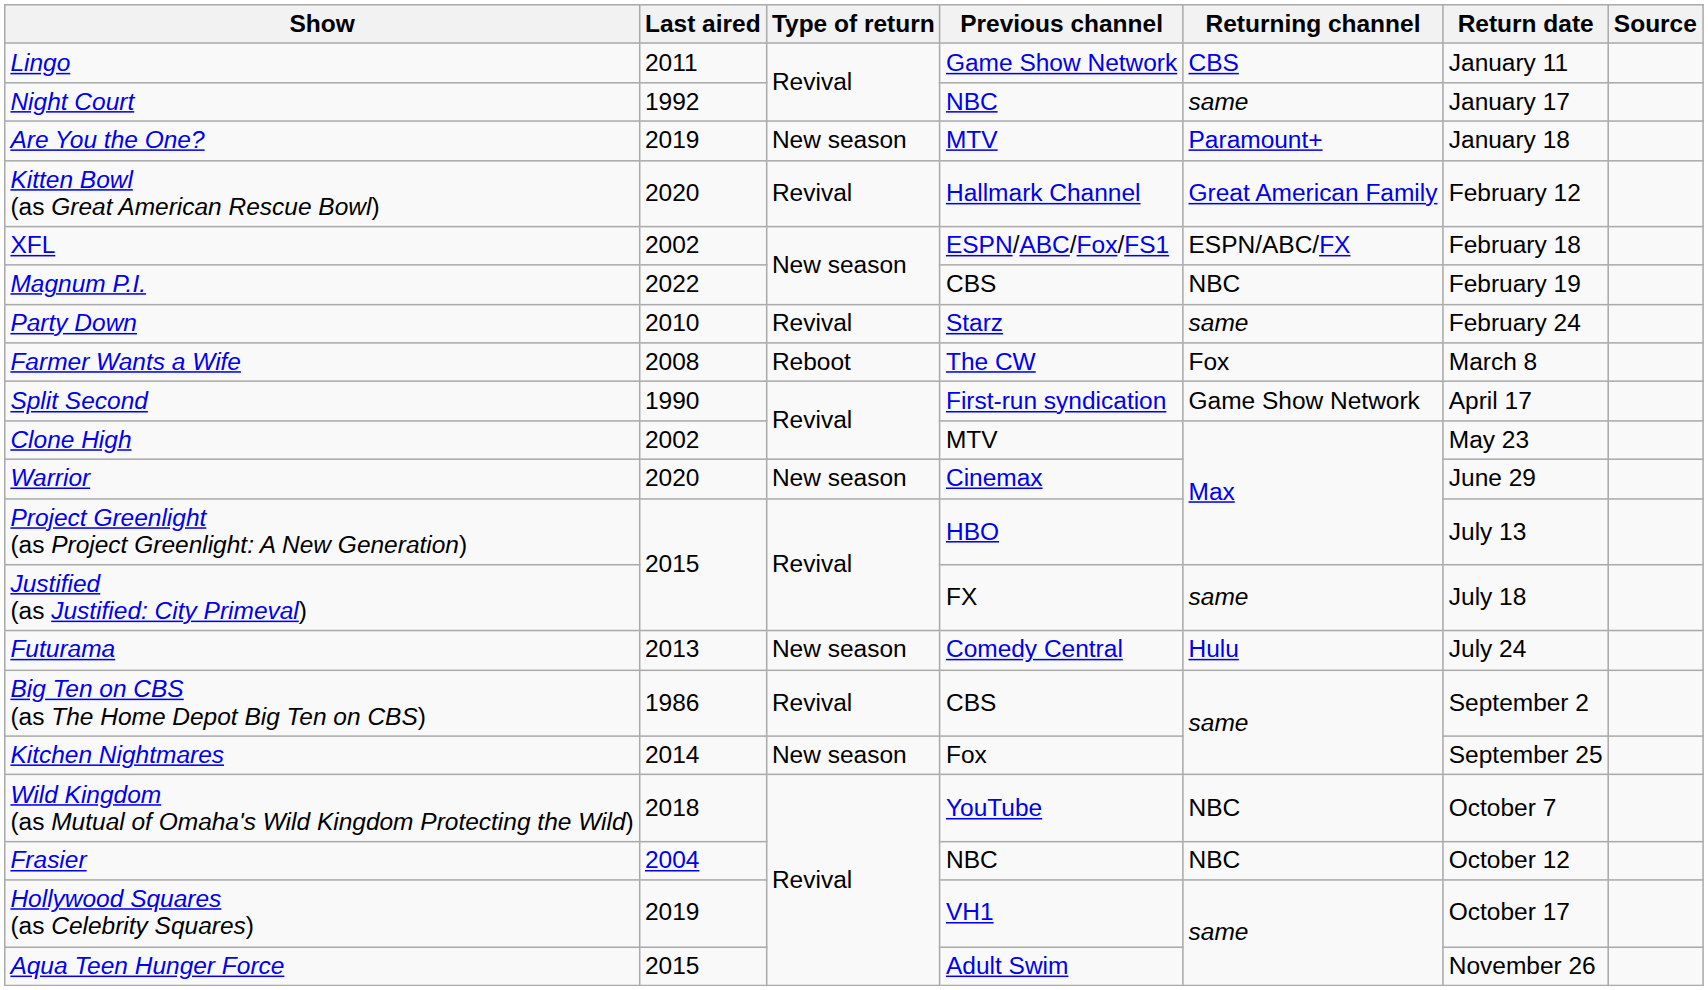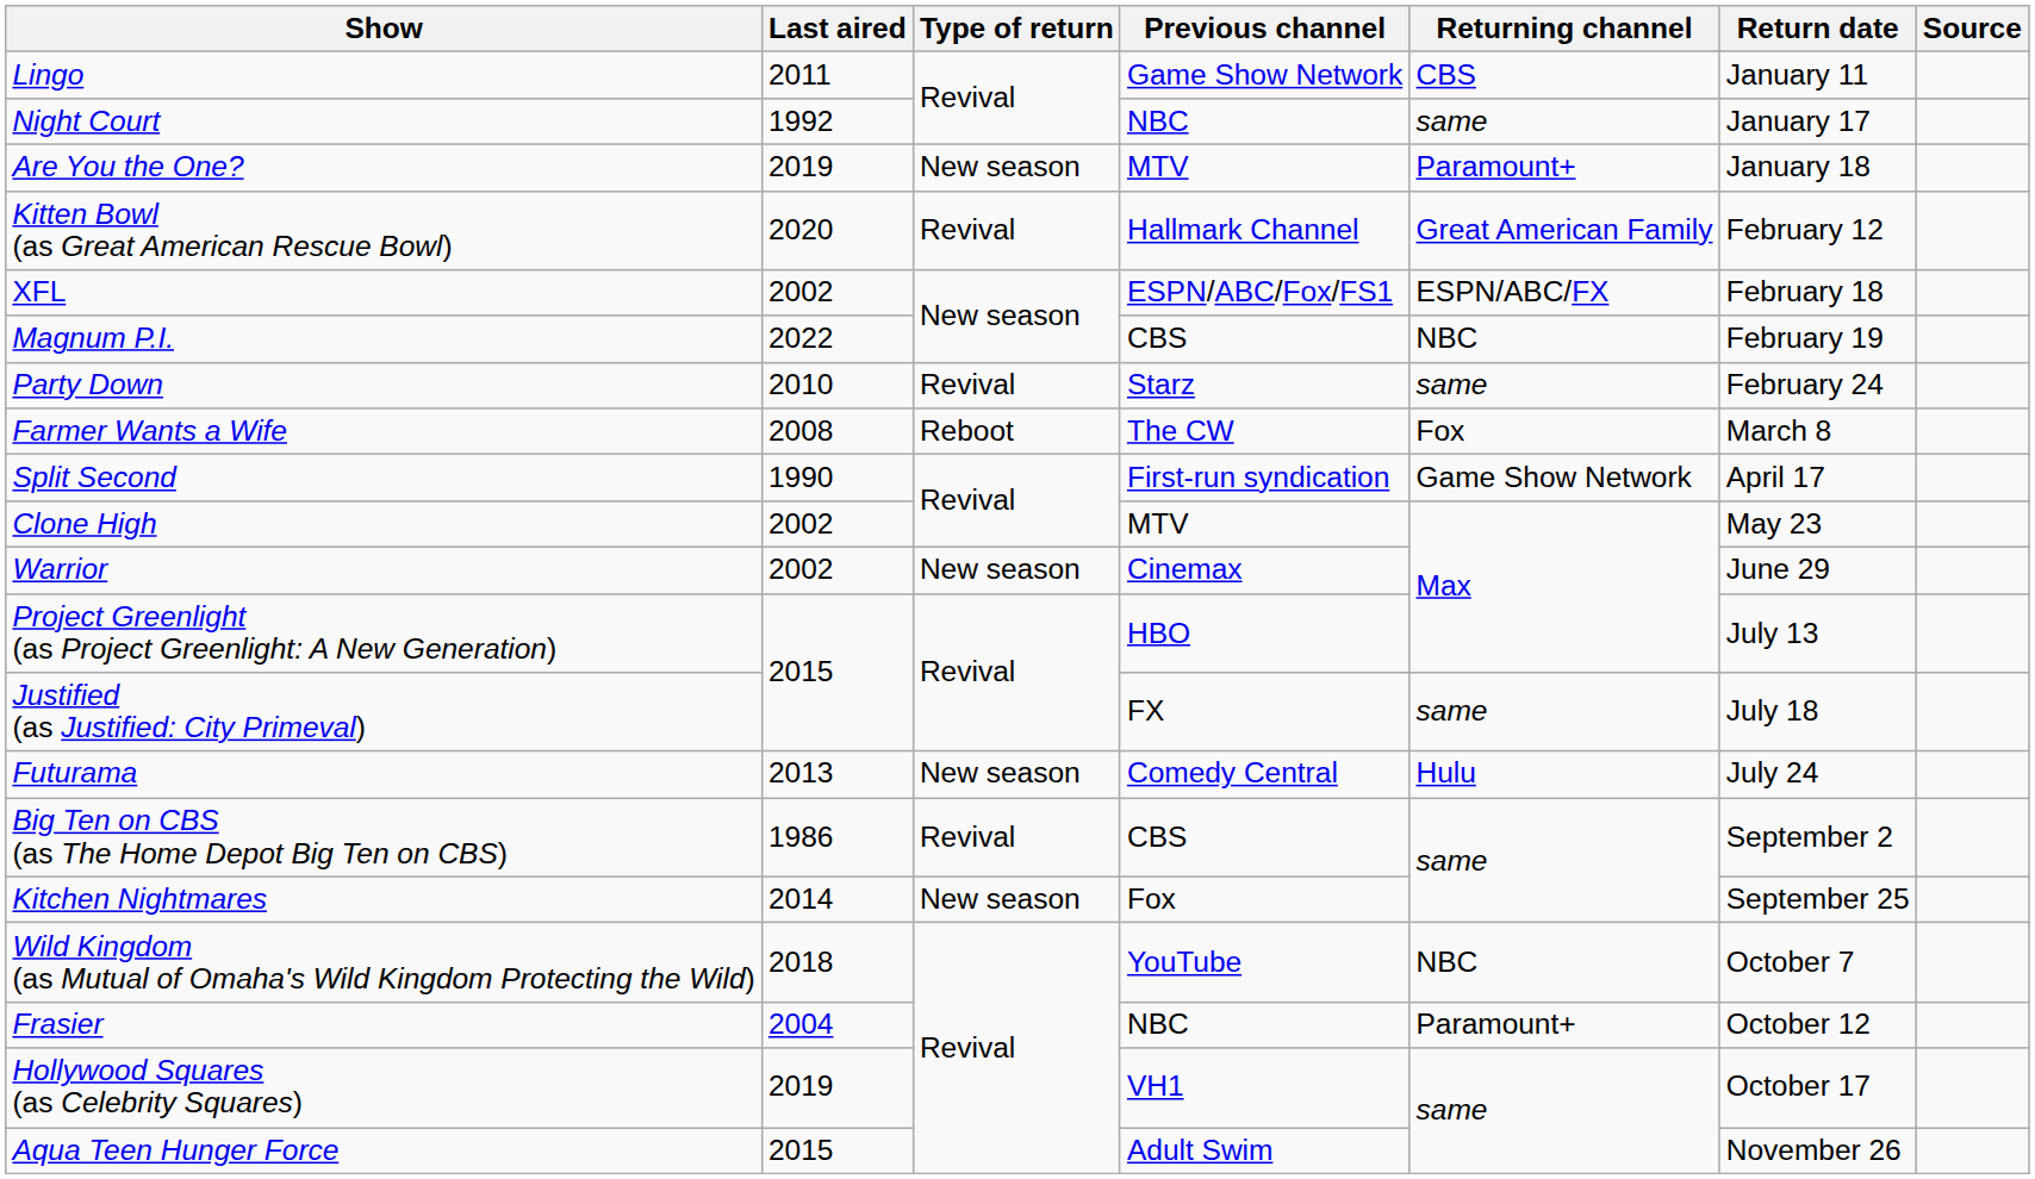 <table class="wikitable sortable">
 <tr>
 <th>Show</th>
 <th>Last aired</th>
 <th>Type of return</th>
 <th>Previous channel</th>
 <th>Returning channel</th>
 <th>Return date</th>
 <th>Source</th>
 </tr>
 <tr>
 <td><em><a href='#'>Lingo</a></em></td>
 <td>2011</td>
 <td rowspan=2>Revival</td>
 <td><a href='#'>Game Show Network</a></td>
 <td><a href='#'>CBS</a></td>
 <td>January 11</td>
 <td></td>
 </tr>
 <tr>
 <td><em><a href='#'>Night Court</a></em></td>
 <td>1992</td>
 <td><a href='#'>NBC</a></td>
 <td><em>same</em></td>
 <td>January 17</td>
 <td></td>
 </tr>
 <tr>
 <td><em><a href='#'>Are You the One?</a></em></td>
 <td>2019</td>
 <td>New season</td>
 <td><a href='#'>MTV</a></td>
 <td><a href='#'>Paramount+</a></td>
 <td>January 18</td>
 <td></td>
 </tr>
 <tr>
 <td><em><a href='#'>Kitten Bowl</a></em><br>(as <em>Great American Rescue Bowl</em>)</td>
 <td>2020</td>
 <td>Revival</td>
 <td><a href='#'>Hallmark Channel</a></td>
 <td><a href='#'>Great American Family</a></td>
 <td>February 12</td>
 <td></td>
 </tr>
 <tr>
 <td><a href='#'>XFL</a></td>
 <td>2002</td>
 <td rowspan=2>New season</td>
 <td><a href='#'>ESPN</a>/<a href='#'>ABC</a>/<a href='#'>Fox</a>/<a href='#'>FS1</a></td>
 <td>ESPN/ABC/<a href='#'>FX</a></td>
 <td>February 18</td>
 <td></td>
 </tr>
 <tr>
 <td><em><a href='#'>Magnum P.I.</a></em></td>
 <td>2022</td>
 <td>CBS</td>
 <td>NBC</td>
 <td>February 19</td>
 <td></td>
 </tr>
 <tr>
 <td><em><a href='#'>Party Down</a></em></td>
 <td>2010</td>
 <td>Revival</td>
 <td><a href='#'>Starz</a></td>
 <td><em>same</em></td>
 <td>February 24</td>
 <td></td>
 </tr>
 <tr>
 <td><em><a href='#'>Farmer Wants a Wife</a></em></td>
 <td>2008</td>
 <td>Reboot</td>
 <td><a href='#'>The CW</a></td>
 <td>Fox</td>
 <td>March 8</td>
 <td></td>
 </tr>
 <tr>
 <td><em><a href='#'>Split Second</a></em></td>
 <td>1990</td>
 <td rowspan="2">Revival</td>
 <td><a href='#'>First-run syndication</a></td>
 <td>Game Show Network</td>
 <td>April 17</td>
 <td></td>
 </tr>
 <tr>
 <td><em><a href='#'>Clone High</a></em></td>
 <td>2002</td>
 <td>MTV</td>
 <td rowspan=3><a href='#'>Max</a></td>
 <td>May 23</td>
 <td></td>
 </tr>
 <tr>
 <td><em><a href='#'>Warrior</a></em></td>
-<td>2020</td>
+<td>2002</td>
 <td>New season</td>
 <td><a href='#'>Cinemax</a></td>
 <td>June 29</td>
 <td></td>
 </tr>
 <tr>
 <td><em><a href='#'>Project Greenlight</a></em><br>(as <em>Project Greenlight: A New Generation</em>)</td>
 <td rowspan=2>2015</td>
 <td rowspan=2>Revival</td>
 <td><a href='#'>HBO</a></td>
 <td>July 13</td>
 <td></td>
 </tr>
 <tr>
 <td><em><a href='#'>Justified</a></em><br>(as <em><a href='#'>Justified: City Primeval</a></em>)</td>
 <td>FX</td>
 <td><em>same</em></td>
 <td>July 18</td>
 <td></td>
 </tr>
 <tr>
 <td><em><a href='#'>Futurama</a></em></td>
 <td>2013</td>
 <td>New season</td>
 <td><a href='#'>Comedy Central</a></td>
 <td><a href='#'>Hulu</a></td>
 <td>July 24</td>
 <td></td>
 </tr>
 <tr>
 <td><em><a href='#'>Big Ten on CBS</a></em><br>(as <em>The Home Depot Big Ten on CBS</em>)</td>
 <td>1986</td>
 <td>Revival</td>
 <td>CBS</td>
 <td rowspan="2"><em>same</em></td>
 <td>September 2</td>
 <td></td>
 </tr>
 <tr>
 <td><em><a href='#'>Kitchen Nightmares</a></em></td>
 <td>2014</td>
 <td>New season</td>
 <td>Fox</td>
 <td>September 25</td>
 <td></td>
 </tr>
 <tr>
 <td><em><a href='#'>Wild Kingdom</a></em><br>(as <em>Mutual of Omaha's Wild Kingdom Protecting the Wild</em>)</td>
 <td>2018</td>
 <td rowspan="4">Revival</td>
 <td><a href='#'>YouTube</a></td>
 <td>NBC</td>
 <td>October 7</td>
 <td></td>
 </tr>
 <tr>
 <td><em><a href='#'>Frasier</a></em></td>
 <td><a href='#'>2004</a></td>
 <td>NBC</td>
-<td>NBC</td>
+<td>Paramount+</td>
 <td>October 12</td>
 <td></td>
 </tr>
 <tr>
 <td><em><a href='#'>Hollywood Squares</a></em><br>(as <em>Celebrity Squares</em>)</td>
 <td>2019</td>
 <td><a href='#'>VH1</a></td>
 <td rowspan="2"><em>same</em></td>
 <td>October 17</td>
 <td></td>
 </tr>
 <tr>
 <td><em><a href='#'>Aqua Teen Hunger Force</a></em></td>
 <td>2015</td>
 <td><a href='#'>Adult Swim</a></td>
 <td>November 26</td>
 <td></td>
 </tr>
 </table>
